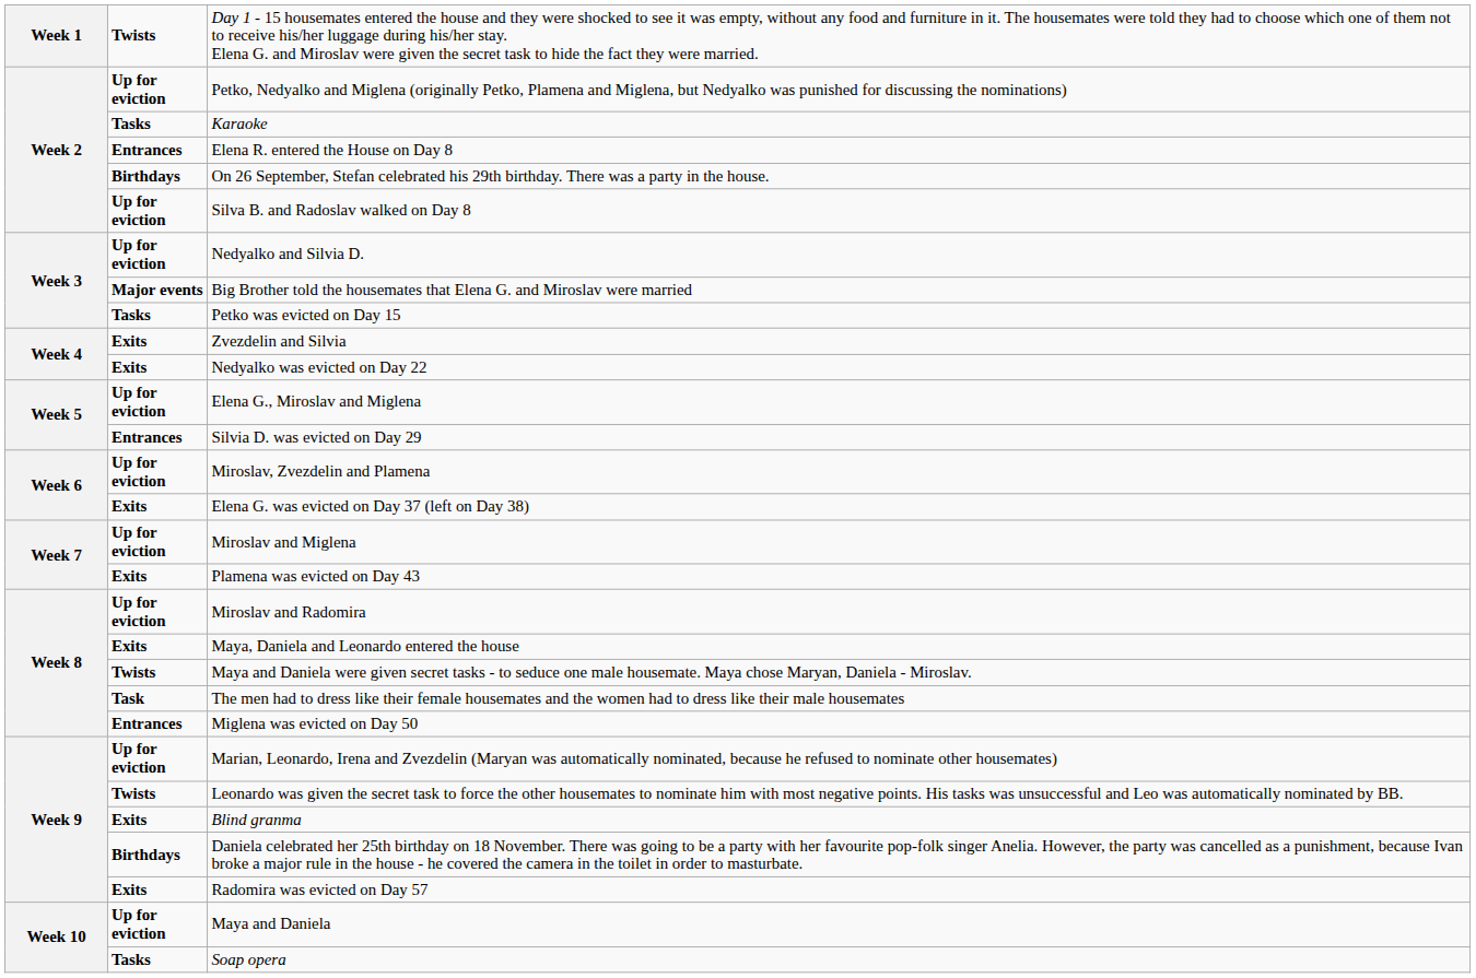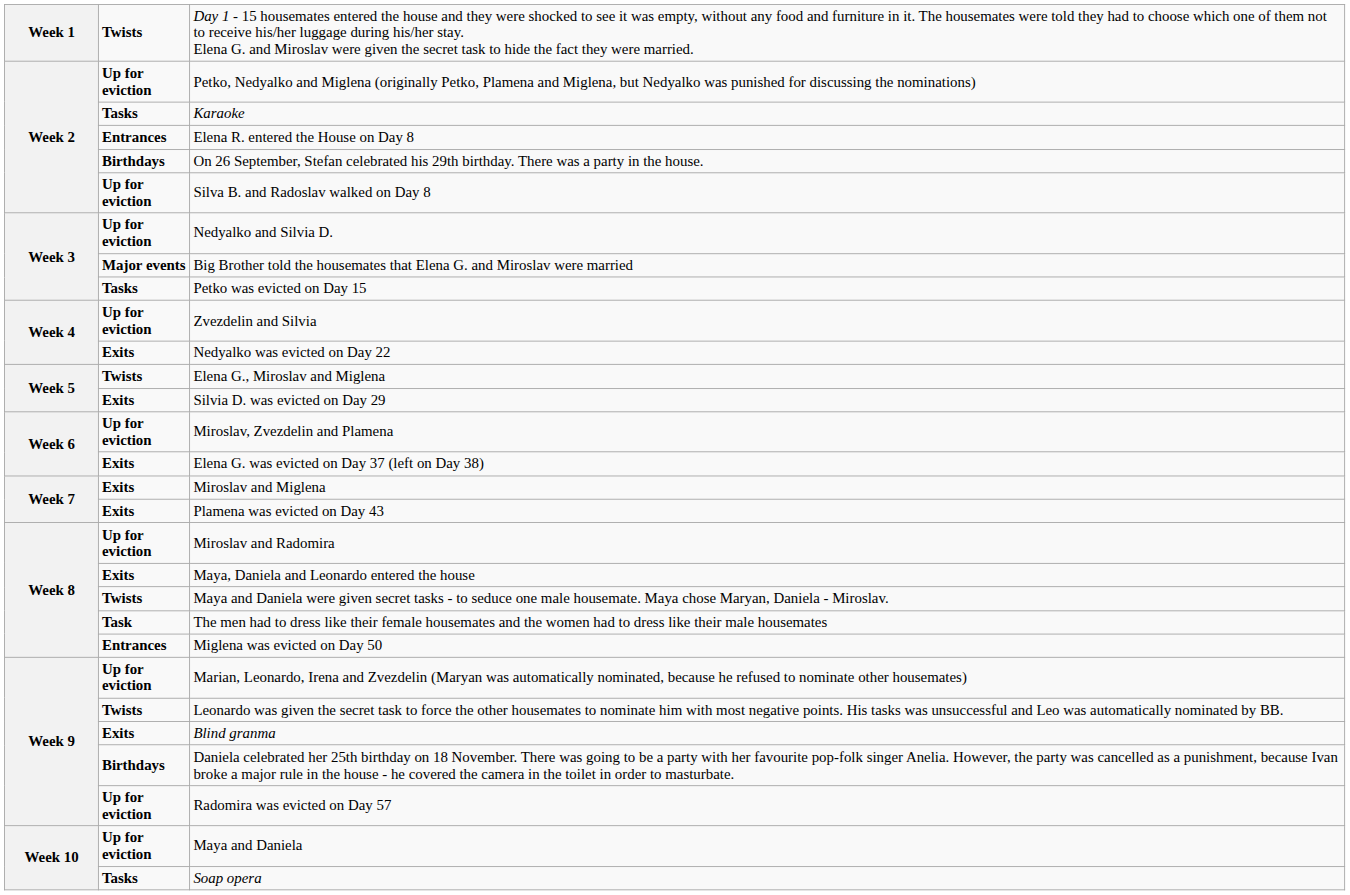 <table class="wikitable" style="width: 91%; margin-left: auto; margin-right: auto;">
 <tr>
 <th rowspan=1 style="width: 7%;"><strong>Week 1</strong></th>
 <td><strong>Twists</strong></td>
 <td><em>Day 1</em> - 15 housemates entered the house and they were shocked to see it was empty, without any food and furniture in it. The housemates were told they had to choose which one of them not to receive his/her luggage during his/her stay.<br>Elena G. and Miroslav were given the secret task to hide the fact they were married.</td>
 </tr>
 <tr>
 <th rowspan=5><strong>Week 2</strong></th>
 <td><strong>Up for eviction</strong></td>
 <td>Petko, Nedyalko and Miglena (originally Petko, Plamena and Miglena, but Nedyalko was punished for discussing the nominations)</td>
 </tr>
 <tr>
 <td><strong>Tasks</strong></td>
 <td><em>Karaoke</em></td>
 </tr>
 <tr>
 <td><strong>Entrances</strong></td>
 <td>Elena R. entered the House on Day 8</td>
 </tr>
 <tr>
 <td><strong>Birthdays</strong></td>
 <td>On 26 September, Stefan celebrated his 29th birthday. There was a party in the house.</td>
 </tr>
 <tr>
 <td><strong>Up for eviction</strong></td>
 <td>Silva B. and Radoslav walked on Day 8</td>
 </tr>
 <tr>
 <th rowspan=3><strong>Week 3</strong></th>
 <td><strong>Up for eviction</strong></td>
 <td>Nedyalko and Silvia D.</td>
 </tr>
 <tr>
 <td><strong>Major events</strong></td>
 <td>Big Brother told the housemates that Elena G. and Miroslav were married</td>
 </tr>
 <tr>
 <td><strong>Tasks</strong></td>
 <td>Petko was evicted on Day 15</td>
 </tr>
 <tr>
 <th rowspan=2><strong>Week 4</strong></th>
-<td><strong>Exits</strong></td>
+<td><strong>Up for eviction</strong></td>
 <td>Zvezdelin and Silvia</td>
 </tr>
 <tr>
 <td><strong>Exits</strong></td>
 <td>Nedyalko was evicted on Day 22</td>
 </tr>
 <tr>
 <th rowspan=2><strong>Week 5</strong></th>
-<td><strong>Up for eviction</strong></td>
+<td><strong>Twists</strong></td>
 <td>Elena G., Miroslav and Miglena</td>
 </tr>
 <tr>
-<td><strong>Entrances</strong></td>
+<td><strong>Exits</strong></td>
 <td>Silvia D. was evicted on Day 29</td>
 </tr>
 <tr>
 <th rowspan=2><strong>Week 6</strong></th>
 <td><strong>Up for eviction</strong></td>
 <td>Miroslav, Zvezdelin and Plamena</td>
 </tr>
 <tr>
 <td><strong>Exits</strong></td>
 <td>Elena G. was evicted on Day 37 (left on Day 38)</td>
 </tr>
 <tr>
 <th rowspan=2><strong>Week 7</strong></th>
-<td><strong>Up for eviction</strong></td>
+<td><strong>Exits</strong></td>
 <td>Miroslav and Miglena</td>
 </tr>
 <tr>
 <td><strong>Exits</strong></td>
 <td>Plamena was evicted on Day 43</td>
 </tr>
 <tr>
 <th rowspan=5><strong>Week 8</strong></th>
 <td><strong>Up for eviction</strong></td>
 <td>Miroslav and Radomira</td>
 </tr>
 <tr>
 <td><strong>Exits</strong></td>
 <td>Maya, Daniela and Leonardo entered the house</td>
 </tr>
 <tr>
 <td><strong>Twists</strong></td>
 <td>Maya and Daniela were given secret tasks - to seduce one male housemate. Maya chose Maryan, Daniela - Miroslav.</td>
 </tr>
 <tr>
 <td><strong>Task</strong></td>
 <td>The men had to dress like their female housemates and the women had to dress like their male housemates</td>
 </tr>
 <tr>
 <td><strong>Entrances</strong></td>
 <td>Miglena was evicted on Day 50</td>
 </tr>
 <tr>
 <th rowspan=5><strong>Week 9</strong></th>
 <td><strong>Up for eviction</strong></td>
 <td>Marian, Leonardo, Irena and Zvezdelin (Maryan was automatically nominated, because he refused to nominate other housemates)</td>
 </tr>
 <tr>
 <td><strong>Twists</strong></td>
 <td>Leonardo was given the secret task to force the other housemates to nominate him with most negative points. His tasks was unsuccessful and Leo was automatically nominated by BB.</td>
 </tr>
 <tr>
 <td><strong>Exits</strong></td>
 <td><em>Blind granma</em></td>
 </tr>
 <tr>
 <td><strong>Birthdays</strong></td>
 <td>Daniela celebrated her 25th birthday on 18 November. There was going to be a party with her favourite pop-folk singer Anelia. However, the party was cancelled as a punishment, because Ivan broke a major rule in the house - he covered the camera in the toilet in order to masturbate.</td>
 </tr>
 <tr>
-<td><strong>Exits</strong></td>
+<td><strong>Up for eviction</strong></td>
 <td>Radomira was evicted on Day 57</td>
 </tr>
 <tr>
 <th rowspan=2><strong>Week 10</strong></th>
 <td><strong>Up for eviction</strong></td>
 <td>Maya and Daniela</td>
 </tr>
 <tr>
 <td><strong>Tasks</strong></td>
 <td><em>Soap opera</em></td>
 </tr>
 </table>
